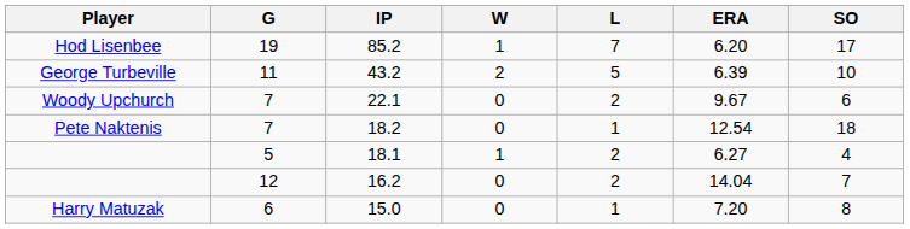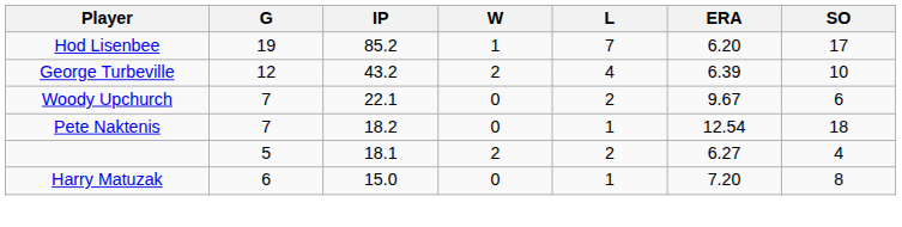 <table class="wikitable sortable">
 <tr>
 <th bgcolor="#DDDDFF" width="16%">Player</th>
 <th bgcolor="#DDDDFF" width="9%">G</th>
 <th bgcolor="#DDDDFF" width="9%">IP</th>
 <th bgcolor="#DDDDFF" width="9%">W</th>
 <th bgcolor="#DDDDFF" width="9%">L</th>
 <th bgcolor="#DDDDFF" width="9%">ERA</th>
 <th bgcolor="#DDDDFF" width="9%">SO</th>
 </tr>
 <tr align="center">
 <td><a href='#'>Hod Lisenbee</a></td>
 <td>19</td>
 <td>85.2</td>
 <td>1</td>
 <td>7</td>
 <td>6.20</td>
 <td>17</td>
 </tr>
 <tr align=center>
 <td><a href='#'>George Turbeville</a></td>
-<td>11</td>
+<td>12</td>
 <td>43.2</td>
 <td>2</td>
-<td>5</td>
+<td>4</td>
 <td>6.39</td>
 <td>10</td>
 </tr>
 <tr align=center>
 <td><a href='#'>Woody Upchurch</a></td>
 <td>7</td>
 <td>22.1</td>
 <td>0</td>
 <td>2</td>
 <td>9.67</td>
 <td>6</td>
 </tr>
 <tr align=center>
 <td><a href='#'>Pete Naktenis</a></td>
 <td>7</td>
 <td>18.2</td>
 <td>0</td>
 <td>1</td>
 <td>12.54</td>
 <td>18</td>
 </tr>
 <tr align=center>
 <td></td>
 <td>5</td>
 <td>18.1</td>
-<td>1</td>
+<td>2</td>
 <td>2</td>
 <td>6.27</td>
 <td>4</td>
-</tr>
-<tr align="center">
-<td></td>
-<td>12</td>
-<td>16.2</td>
-<td>0</td>
-<td>2</td>
-<td>14.04</td>
-<td>7</td>
 </tr>
 <tr align="center">
 <td><a href='#'>Harry Matuzak</a></td>
 <td>6</td>
 <td>15.0</td>
 <td>0</td>
 <td>1</td>
 <td>7.20</td>
 <td>8</td>
 </tr>
 </table>
